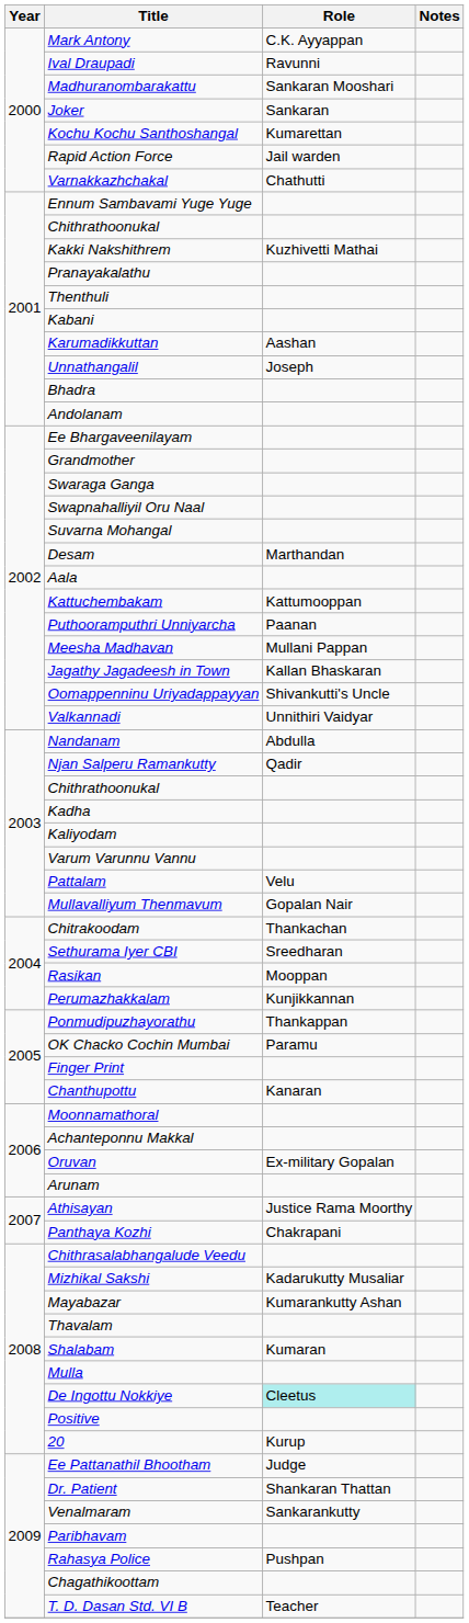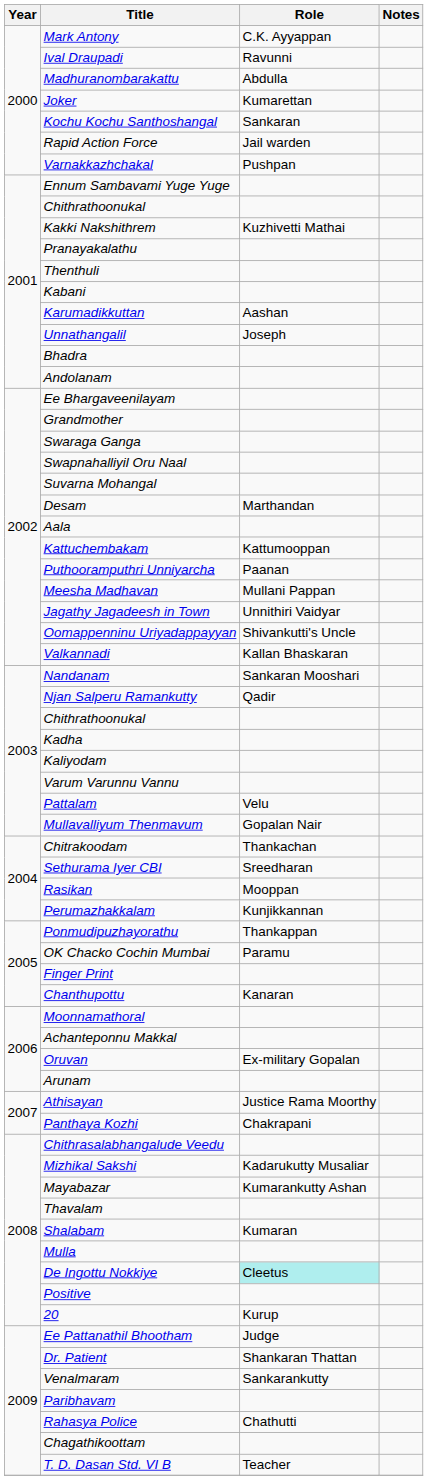 <table class="wikitable sortable">
 <tr>
 <th>Year</th>
 <th>Title</th>
 <th>Role</th>
 <th class="unsortable">Notes</th>
 </tr>
 <tr>
 <td rowspan=7>2000</td>
 <td><em><a href='#'>Mark Antony</a></em></td>
 <td>C.K. Ayyappan</td>
 <td></td>
 </tr>
 <tr>
 <td><em><a href='#'>Ival Draupadi</a></em></td>
 <td>Ravunni</td>
 <td></td>
 </tr>
 <tr>
 <td><em><a href='#'>Madhuranombarakattu</a></em></td>
-<td>Sankaran Mooshari</td>
+<td>Abdulla</td>
 <td></td>
 </tr>
 <tr>
 <td><em><a href='#'>Joker</a></em></td>
-<td>Sankaran</td>
+<td>Kumarettan</td>
 <td></td>
 </tr>
 <tr>
 <td><em><a href='#'>Kochu Kochu Santhoshangal</a></em></td>
-<td>Kumarettan</td>
+<td>Sankaran</td>
 <td></td>
 </tr>
 <tr>
 <td><em>Rapid Action Force</em></td>
 <td>Jail warden</td>
 <td></td>
 </tr>
 <tr>
 <td><em><a href='#'>Varnakkazhchakal</a></em></td>
-<td>Chathutti</td>
+<td>Pushpan</td>
 <td></td>
 </tr>
 <tr>
 <td rowspan=10>2001</td>
 <td><em>Ennum Sambavami Yuge Yuge</em></td>
 <td></td>
 <td></td>
 </tr>
 <tr>
 <td><em>Chithrathoonukal</em></td>
 <td></td>
 <td></td>
 </tr>
 <tr>
 <td><em>Kakki Nakshithrem</em></td>
 <td>Kuzhivetti Mathai</td>
 <td></td>
 </tr>
 <tr>
 <td><em>Pranayakalathu</em></td>
 <td></td>
 <td></td>
 </tr>
 <tr>
 <td><em>Thenthuli</em></td>
 <td></td>
 <td></td>
 </tr>
 <tr>
 <td><em>Kabani</em></td>
 <td></td>
 <td></td>
 </tr>
 <tr>
 <td><em><a href='#'>Karumadikkuttan</a></em></td>
 <td>Aashan</td>
 <td></td>
 </tr>
 <tr>
 <td><em><a href='#'>Unnathangalil</a></em></td>
 <td>Joseph</td>
 <td></td>
 </tr>
 <tr>
 <td><em>Bhadra</em></td>
 <td></td>
 <td></td>
 </tr>
 <tr>
 <td><em>Andolanam</em></td>
 <td></td>
 <td></td>
 </tr>
 <tr>
 <td rowspan=13>2002</td>
 <td><em>Ee Bhargaveenilayam</em></td>
 <td></td>
 <td></td>
 </tr>
 <tr>
 <td><em>Grandmother</em></td>
 <td></td>
 <td></td>
 </tr>
 <tr>
 <td><em>Swaraga Ganga</em></td>
 <td></td>
 <td></td>
 </tr>
 <tr>
 <td><em>Swapnahalliyil Oru Naal</em></td>
 <td></td>
 <td></td>
 </tr>
 <tr>
 <td><em>Suvarna Mohangal</em></td>
 <td></td>
 <td></td>
 </tr>
 <tr>
 <td><em>Desam</em></td>
 <td>Marthandan</td>
 <td></td>
 </tr>
 <tr>
 <td><em>Aala</em></td>
 <td></td>
 <td></td>
 </tr>
 <tr>
 <td><em><a href='#'>Kattuchembakam</a></em></td>
 <td>Kattumooppan</td>
 <td></td>
 </tr>
 <tr>
 <td><em><a href='#'>Puthooramputhri Unniyarcha</a></em></td>
 <td>Paanan</td>
 <td></td>
 </tr>
 <tr>
 <td><em><a href='#'>Meesha Madhavan</a></em></td>
 <td>Mullani Pappan</td>
 <td></td>
 </tr>
 <tr>
 <td><em><a href='#'>Jagathy Jagadeesh in Town</a></em></td>
-<td>Kallan Bhaskaran</td>
+<td>Unnithiri Vaidyar</td>
 <td></td>
 </tr>
 <tr>
 <td><em><a href='#'>Oomappenninu Uriyadappayyan</a></em></td>
 <td>Shivankutti's Uncle</td>
 <td></td>
 </tr>
 <tr>
 <td><em><a href='#'>Valkannadi</a></em></td>
-<td>Unnithiri Vaidyar</td>
+<td>Kallan Bhaskaran</td>
 <td></td>
 </tr>
 <tr>
 <td rowspan=8>2003</td>
 <td><em><a href='#'>Nandanam</a></em></td>
-<td>Abdulla</td>
+<td>Sankaran Mooshari</td>
 <td></td>
 </tr>
 <tr>
 <td><em><a href='#'>Njan Salperu Ramankutty</a></em></td>
 <td>Qadir</td>
 <td></td>
 </tr>
 <tr>
 <td><em>Chithrathoonukal</em></td>
 <td></td>
 <td></td>
 </tr>
 <tr>
 <td><em>Kadha</em></td>
 <td></td>
 <td></td>
 </tr>
 <tr>
 <td><em>Kaliyodam</em></td>
 <td></td>
 <td></td>
 </tr>
 <tr>
 <td><em>Varum Varunnu Vannu</em></td>
 <td></td>
 <td></td>
 </tr>
 <tr>
 <td><em><a href='#'>Pattalam</a></em></td>
 <td>Velu</td>
 <td></td>
 </tr>
 <tr>
 <td><em><a href='#'>Mullavalliyum Thenmavum</a></em></td>
 <td>Gopalan Nair</td>
 <td></td>
 </tr>
 <tr>
 <td rowspan=4>2004</td>
 <td><em>Chitrakoodam</em></td>
 <td>Thankachan</td>
 <td></td>
 </tr>
 <tr>
 <td><em><a href='#'>Sethurama Iyer CBI</a></em></td>
 <td>Sreedharan</td>
 <td></td>
 </tr>
 <tr>
 <td><em><a href='#'>Rasikan</a></em></td>
 <td>Mooppan</td>
 <td></td>
 </tr>
 <tr>
 <td><em><a href='#'>Perumazhakkalam</a></em></td>
 <td>Kunjikkannan</td>
 <td></td>
 </tr>
 <tr>
 <td rowspan=4>2005</td>
 <td><em><a href='#'>Ponmudipuzhayorathu</a></em></td>
 <td>Thankappan</td>
 <td></td>
 </tr>
 <tr>
 <td><em>OK Chacko Cochin Mumbai</em></td>
 <td>Paramu</td>
 <td></td>
 </tr>
 <tr>
 <td><em><a href='#'>Finger Print</a></em></td>
 <td></td>
 <td></td>
 </tr>
 <tr>
 <td><em><a href='#'>Chanthupottu</a></em></td>
 <td>Kanaran</td>
 <td></td>
 </tr>
 <tr>
 <td rowspan=4>2006</td>
 <td><em><a href='#'>Moonnamathoral</a></em></td>
 <td></td>
 <td></td>
 </tr>
 <tr>
 <td><em>Achanteponnu Makkal</em></td>
 <td></td>
 <td></td>
 </tr>
 <tr>
 <td><em><a href='#'>Oruvan</a></em></td>
 <td>Ex-military Gopalan</td>
 <td></td>
 </tr>
 <tr>
 <td><em>Arunam</em></td>
 <td></td>
 <td></td>
 </tr>
 <tr>
 <td rowspan=2>2007</td>
 <td><em><a href='#'>Athisayan</a></em></td>
 <td>Justice Rama Moorthy</td>
 <td></td>
 </tr>
 <tr>
 <td><em><a href='#'>Panthaya Kozhi</a></em></td>
 <td>Chakrapani</td>
 <td></td>
 </tr>
 <tr>
 <td rowspan=9>2008</td>
 <td><em><a href='#'>Chithrasalabhangalude Veedu</a></em></td>
 <td></td>
 <td></td>
 </tr>
 <tr>
 <td><em><a href='#'>Mizhikal Sakshi</a></em></td>
 <td>Kadarukutty Musaliar</td>
 <td></td>
 </tr>
 <tr>
 <td><em>Mayabazar</em></td>
 <td>Kumarankutty Ashan</td>
 <td></td>
 </tr>
 <tr>
 <td><em>Thavalam</em></td>
 <td></td>
 <td></td>
 </tr>
 <tr>
 <td><em><a href='#'>Shalabam</a></em></td>
 <td>Kumaran</td>
 <td></td>
 </tr>
 <tr>
 <td><em><a href='#'>Mulla</a></em></td>
 <td></td>
 <td></td>
 </tr>
 <tr>
 <td><em><a href='#'>De Ingottu Nokkiye</a></em></td>
 <td style="background: paleturquoise;">Cleetus</td>
 <td></td>
 </tr>
 <tr>
 <td><em><a href='#'>Positive</a></em></td>
 <td></td>
 <td></td>
 </tr>
 <tr>
 <td><em><a href='#'>20</a></em></td>
 <td>Kurup</td>
 <td></td>
 </tr>
 <tr>
 <td rowspan=7>2009</td>
 <td><em><a href='#'>Ee Pattanathil Bhootham</a></em></td>
 <td>Judge</td>
 <td></td>
 </tr>
 <tr>
 <td><em><a href='#'>Dr. Patient</a></em></td>
 <td>Shankaran Thattan</td>
 <td></td>
 </tr>
 <tr>
 <td><em>Venalmaram</em></td>
 <td>Sankarankutty</td>
 <td></td>
 </tr>
 <tr>
 <td><em><a href='#'>Paribhavam</a></em></td>
 <td></td>
 <td></td>
 </tr>
 <tr>
 <td><em><a href='#'>Rahasya Police</a></em></td>
-<td>Pushpan</td>
+<td>Chathutti</td>
 <td></td>
 </tr>
 <tr>
 <td><em>Chagathikoottam</em></td>
 <td></td>
 <td></td>
 </tr>
 <tr>
 <td><em><a href='#'>T. D. Dasan Std. VI B</a></em></td>
 <td>Teacher</td>
 <td></td>
 </tr>
 <tr>
 </tr>
 </table>
